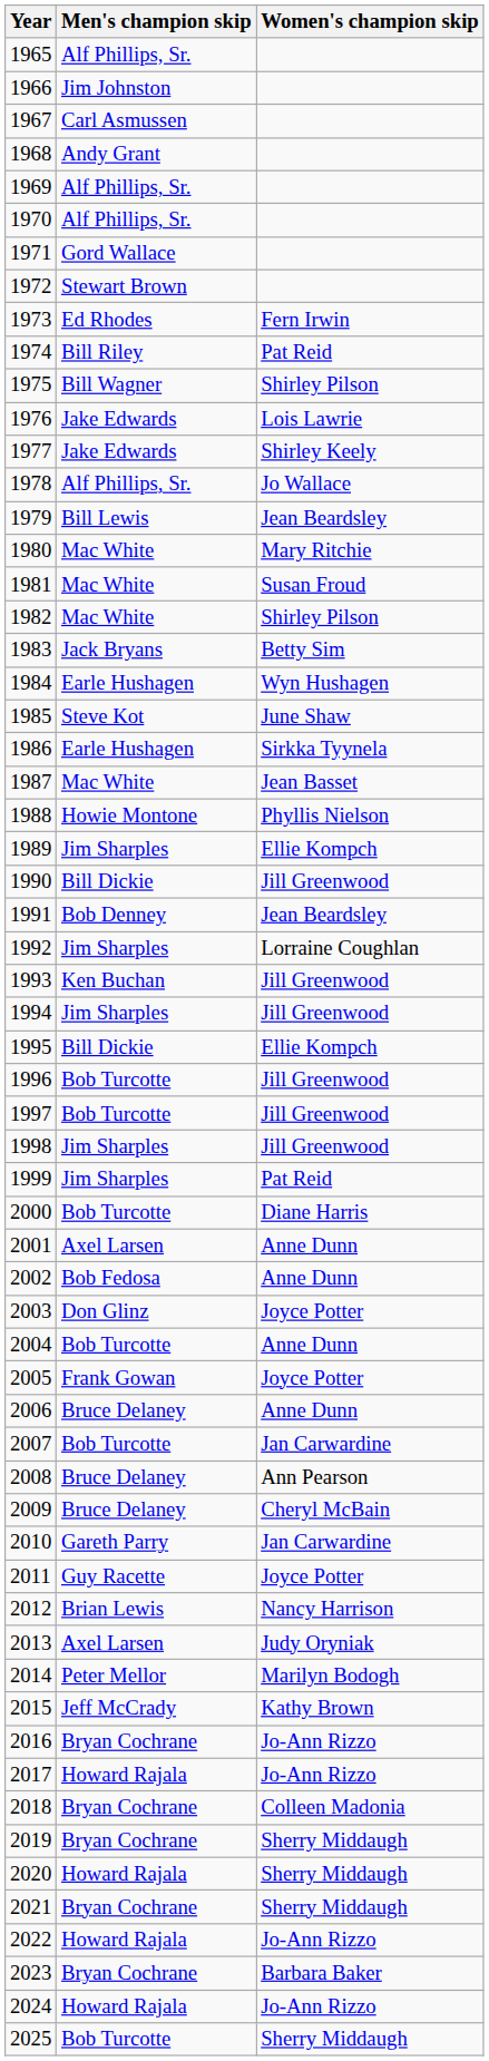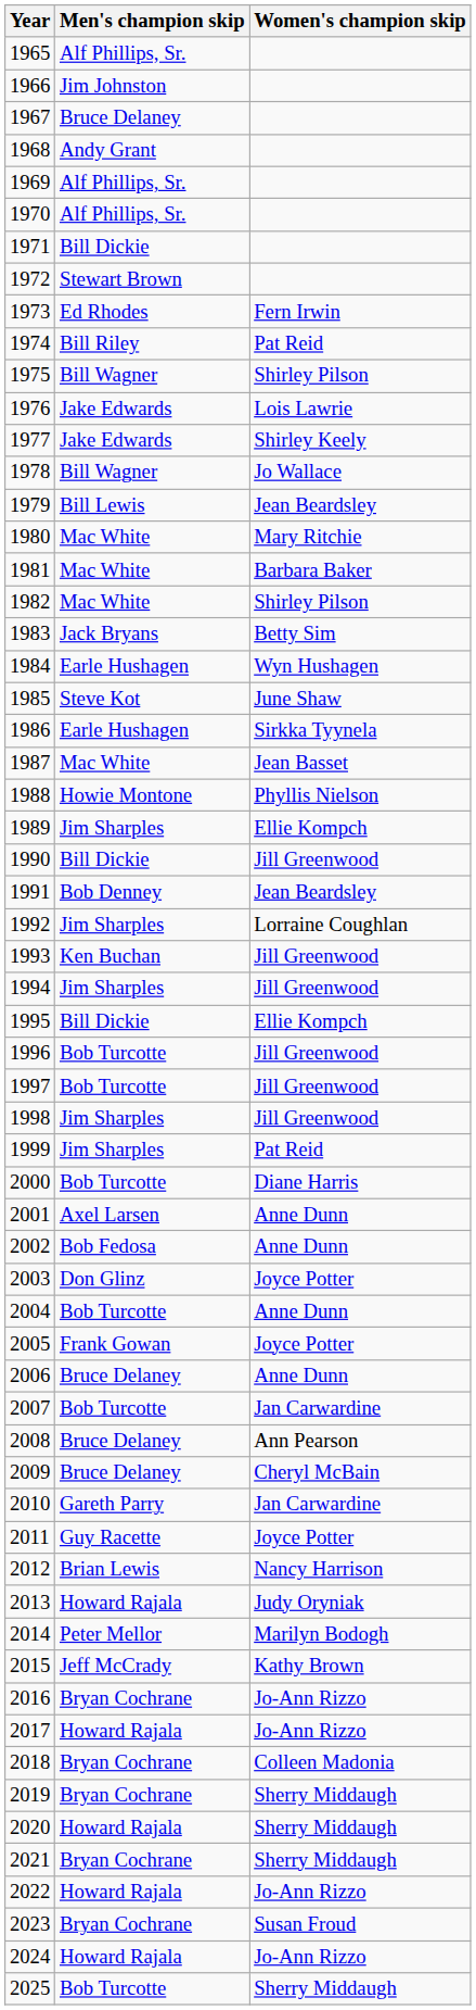 <table class="wikitable">
 <tr>
 <th>Year</th>
 <th>Men's champion skip</th>
 <th>Women's champion skip</th>
 </tr>
 <tr>
 <td>1965</td>
 <td><a href='#'>Alf Phillips, Sr.</a></td>
 <td></td>
 </tr>
 <tr>
 <td>1966</td>
 <td><a href='#'>Jim Johnston</a></td>
 <td></td>
 </tr>
 <tr>
 <td>1967</td>
-<td><a href='#'>Carl Asmussen</a></td>
+<td><a href='#'>Bruce Delaney</a></td>
 <td></td>
 </tr>
 <tr>
 <td>1968</td>
 <td><a href='#'>Andy Grant</a></td>
 <td></td>
 </tr>
 <tr>
 <td>1969</td>
 <td><a href='#'>Alf Phillips, Sr.</a></td>
 <td></td>
 </tr>
 <tr>
 <td>1970</td>
 <td><a href='#'>Alf Phillips, Sr.</a></td>
 <td></td>
 </tr>
 <tr>
 <td>1971</td>
-<td><a href='#'>Gord Wallace</a></td>
+<td><a href='#'>Bill Dickie</a></td>
 <td></td>
 </tr>
 <tr>
 <td>1972</td>
 <td><a href='#'>Stewart Brown</a></td>
 <td></td>
 </tr>
 <tr>
 <td>1973</td>
 <td><a href='#'>Ed Rhodes</a></td>
 <td><a href='#'>Fern Irwin</a></td>
 </tr>
 <tr>
 <td>1974</td>
 <td><a href='#'>Bill Riley</a></td>
 <td><a href='#'>Pat Reid</a></td>
 </tr>
 <tr>
 <td>1975</td>
 <td><a href='#'>Bill Wagner</a></td>
 <td><a href='#'>Shirley Pilson</a></td>
 </tr>
 <tr>
 <td>1976</td>
 <td><a href='#'>Jake Edwards</a></td>
 <td><a href='#'>Lois Lawrie</a></td>
 </tr>
 <tr>
 <td>1977</td>
 <td><a href='#'>Jake Edwards</a></td>
 <td><a href='#'>Shirley Keely</a></td>
 </tr>
 <tr>
 <td>1978</td>
-<td><a href='#'>Alf Phillips, Sr.</a></td>
+<td><a href='#'>Bill Wagner</a></td>
 <td><a href='#'>Jo Wallace</a></td>
 </tr>
 <tr>
 <td>1979</td>
 <td><a href='#'>Bill Lewis</a></td>
 <td><a href='#'>Jean Beardsley</a></td>
 </tr>
 <tr>
 <td>1980</td>
 <td><a href='#'>Mac White</a></td>
 <td><a href='#'>Mary Ritchie</a></td>
 </tr>
 <tr>
 <td>1981</td>
 <td><a href='#'>Mac White</a></td>
-<td><a href='#'>Susan Froud</a></td>
+<td><a href='#'>Barbara Baker</a></td>
 </tr>
 <tr>
 <td>1982</td>
 <td><a href='#'>Mac White</a></td>
 <td><a href='#'>Shirley Pilson</a></td>
 </tr>
 <tr>
 <td>1983</td>
 <td><a href='#'>Jack Bryans</a></td>
 <td><a href='#'>Betty Sim</a></td>
 </tr>
 <tr>
 <td>1984</td>
 <td><a href='#'>Earle Hushagen</a></td>
 <td><a href='#'>Wyn Hushagen</a></td>
 </tr>
 <tr>
 <td>1985</td>
 <td><a href='#'>Steve Kot</a></td>
 <td><a href='#'>June Shaw</a></td>
 </tr>
 <tr>
 <td>1986</td>
 <td><a href='#'>Earle Hushagen</a></td>
 <td><a href='#'>Sirkka Tyynela</a></td>
 </tr>
 <tr>
 <td>1987</td>
 <td><a href='#'>Mac White</a></td>
 <td><a href='#'>Jean Basset</a></td>
 </tr>
 <tr>
 <td>1988</td>
 <td><a href='#'>Howie Montone</a></td>
 <td><a href='#'>Phyllis Nielson</a></td>
 </tr>
 <tr>
 <td>1989</td>
 <td><a href='#'>Jim Sharples</a></td>
 <td><a href='#'>Ellie Kompch</a></td>
 </tr>
 <tr>
 <td>1990</td>
 <td><a href='#'>Bill Dickie</a></td>
 <td><a href='#'>Jill Greenwood</a></td>
 </tr>
 <tr>
 <td>1991</td>
 <td><a href='#'>Bob Denney</a></td>
 <td><a href='#'>Jean Beardsley</a></td>
 </tr>
 <tr>
 <td>1992</td>
 <td><a href='#'>Jim Sharples</a></td>
 <td>Lorraine Coughlan</td>
 </tr>
 <tr>
 <td>1993</td>
 <td><a href='#'>Ken Buchan</a></td>
 <td><a href='#'>Jill Greenwood</a></td>
 </tr>
 <tr>
 <td>1994</td>
 <td><a href='#'>Jim Sharples</a></td>
 <td><a href='#'>Jill Greenwood</a></td>
 </tr>
 <tr>
 <td>1995</td>
 <td><a href='#'>Bill Dickie</a></td>
 <td><a href='#'>Ellie Kompch</a></td>
 </tr>
 <tr>
 <td>1996</td>
 <td><a href='#'>Bob Turcotte</a></td>
 <td><a href='#'>Jill Greenwood</a></td>
 </tr>
 <tr>
 <td>1997</td>
 <td><a href='#'>Bob Turcotte</a></td>
 <td><a href='#'>Jill Greenwood</a></td>
 </tr>
 <tr>
 <td>1998</td>
 <td><a href='#'>Jim Sharples</a></td>
 <td><a href='#'>Jill Greenwood</a></td>
 </tr>
 <tr>
 <td>1999</td>
 <td><a href='#'>Jim Sharples</a></td>
 <td><a href='#'>Pat Reid</a></td>
 </tr>
 <tr>
 <td>2000</td>
 <td><a href='#'>Bob Turcotte</a></td>
 <td><a href='#'>Diane Harris</a></td>
 </tr>
 <tr>
 <td>2001</td>
 <td><a href='#'>Axel Larsen</a></td>
 <td><a href='#'>Anne Dunn</a></td>
 </tr>
 <tr>
 <td>2002</td>
 <td><a href='#'>Bob Fedosa</a></td>
 <td><a href='#'>Anne Dunn</a></td>
 </tr>
 <tr>
 <td>2003</td>
 <td><a href='#'>Don Glinz</a></td>
 <td><a href='#'>Joyce Potter</a></td>
 </tr>
 <tr>
 <td>2004</td>
 <td><a href='#'>Bob Turcotte</a></td>
 <td><a href='#'>Anne Dunn</a></td>
 </tr>
 <tr>
 <td>2005</td>
 <td><a href='#'>Frank Gowan</a></td>
 <td><a href='#'>Joyce Potter</a></td>
 </tr>
 <tr>
 <td>2006</td>
 <td><a href='#'>Bruce Delaney</a></td>
 <td><a href='#'>Anne Dunn</a></td>
 </tr>
 <tr>
 <td>2007</td>
 <td><a href='#'>Bob Turcotte</a></td>
 <td><a href='#'>Jan Carwardine</a></td>
 </tr>
 <tr>
 <td>2008</td>
 <td><a href='#'>Bruce Delaney</a></td>
 <td>Ann Pearson</td>
 </tr>
 <tr>
 <td>2009</td>
 <td><a href='#'>Bruce Delaney</a></td>
 <td><a href='#'>Cheryl McBain</a></td>
 </tr>
 <tr>
 <td>2010</td>
 <td><a href='#'>Gareth Parry</a></td>
 <td><a href='#'>Jan Carwardine</a></td>
 </tr>
 <tr>
 <td>2011</td>
 <td><a href='#'>Guy Racette</a></td>
 <td><a href='#'>Joyce Potter</a></td>
 </tr>
 <tr>
 <td>2012</td>
 <td><a href='#'>Brian Lewis</a></td>
 <td><a href='#'>Nancy Harrison</a></td>
 </tr>
 <tr>
 <td>2013</td>
-<td><a href='#'>Axel Larsen</a></td>
+<td><a href='#'>Howard Rajala</a></td>
 <td><a href='#'>Judy Oryniak</a></td>
 </tr>
 <tr>
 <td>2014</td>
 <td><a href='#'>Peter Mellor</a></td>
 <td><a href='#'>Marilyn Bodogh</a></td>
 </tr>
 <tr>
 <td>2015</td>
 <td><a href='#'>Jeff McCrady</a></td>
 <td><a href='#'>Kathy Brown</a></td>
 </tr>
 <tr>
 <td>2016</td>
 <td><a href='#'>Bryan Cochrane</a></td>
 <td><a href='#'>Jo-Ann Rizzo</a></td>
 </tr>
 <tr>
 <td>2017</td>
 <td><a href='#'>Howard Rajala</a></td>
 <td><a href='#'>Jo-Ann Rizzo</a></td>
 </tr>
 <tr>
 <td>2018</td>
 <td><a href='#'>Bryan Cochrane</a></td>
 <td><a href='#'>Colleen Madonia</a></td>
 </tr>
 <tr>
 <td>2019</td>
 <td><a href='#'>Bryan Cochrane</a></td>
 <td><a href='#'>Sherry Middaugh</a></td>
 </tr>
 <tr>
 <td>2020</td>
 <td><a href='#'>Howard Rajala</a></td>
 <td><a href='#'>Sherry Middaugh</a></td>
 </tr>
 <tr>
 <td>2021</td>
 <td><a href='#'>Bryan Cochrane</a></td>
 <td><a href='#'>Sherry Middaugh</a></td>
 </tr>
 <tr>
 <td>2022</td>
 <td><a href='#'>Howard Rajala</a></td>
 <td><a href='#'>Jo-Ann Rizzo</a></td>
 </tr>
 <tr>
 <td>2023</td>
 <td><a href='#'>Bryan Cochrane</a></td>
-<td><a href='#'>Barbara Baker</a></td>
+<td><a href='#'>Susan Froud</a></td>
 </tr>
 <tr>
 <td>2024</td>
 <td><a href='#'>Howard Rajala</a></td>
 <td><a href='#'>Jo-Ann Rizzo</a></td>
 </tr>
 <tr>
 <td>2025</td>
 <td><a href='#'>Bob Turcotte</a></td>
 <td><a href='#'>Sherry Middaugh</a></td>
 </tr>
 </table>
